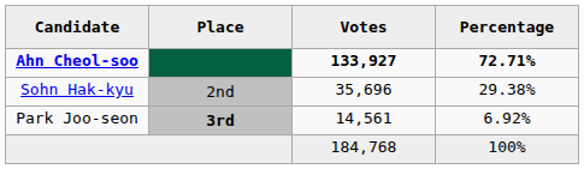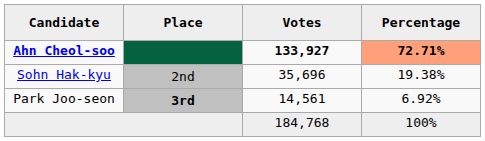 <table class="wikitable"  style="float: margin:10px">
 <tr style="background:#eee; text-align:center;">
 <td style="padding:10px; width:98px;"><strong>Candidate</strong></td>
 <td style="padding:10px; width:98px;"><strong>Place</strong></td>
 <td style="padding:10px; width:98px;"><strong>Votes</strong></td>
 <td style="padding:10px; width:98px;"><strong>Percentage</strong></td>
 </tr>
 <tr>
 <td style="width:90px; padding:2px 0 6px; text-align:center;"><strong><a href='#'>Ahn Cheol-soo</a></strong></td>
 <td style="background: #046240; text-align:center"><strong></strong></td>
 <td style="width:90px; padding:2px 0 6px; text-align:center;"><strong>133,927</strong></td>
-<td style="width:90px; padding:2px 0 6px; text-align:center;"><strong>72.71%</strong></td>
+<td style="background: lightsalmon; width:90px; padding:2px 0 6px; text-align:center;"><strong>72.71%</strong></td>
 </tr>
 <tr>
 <td style="width:90px; padding:2px 0 6px; text-align:center;"><a href='#'>Sohn Hak-kyu</a></td>
 <td style="background:silver; text-align:center">2nd</td>
 <td style="width:90px; padding:2px 0 6px; text-align:center;">35,696</td>
-<td style="width:90px; padding:2px 0 6px; text-align:center;">29.38%</td>
+<td style="width:90px; padding:2px 0 6px; text-align:center;">19.38%</td>
 </tr>
 <tr>
 <td style="width:90px; padding:2px 0 6px; text-align:center;">Park Joo-seon</td>
 <td style="background: silver; text-align:center"><strong>3rd</strong></td>
 <td style="width:90px; padding:2px 0 6px; text-align:center;">14,561</td>
 <td style="width:90px; padding:2px 0 6px; text-align:center;">6.92%</td>
 </tr>
 <tr>
 </tr>
 <tr style="background:#eee;">
 <td colspan=2></td>
 <td style="width:90px; padding:2px 0 6px; text-align:center;">184,768</td>
 <td style="width:90px; padding:2px 0 6px; text-align:center;">100%</td>
 </tr>
 </table>
